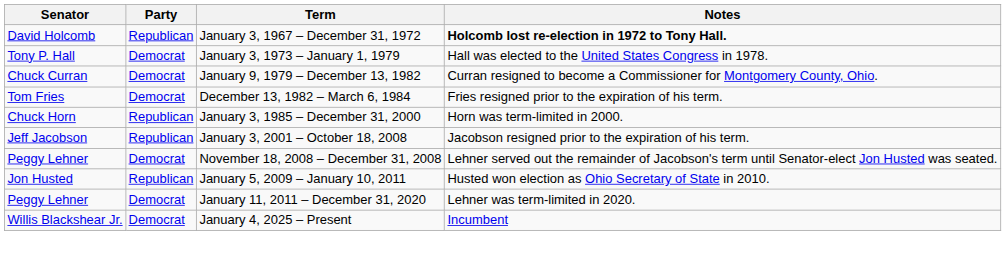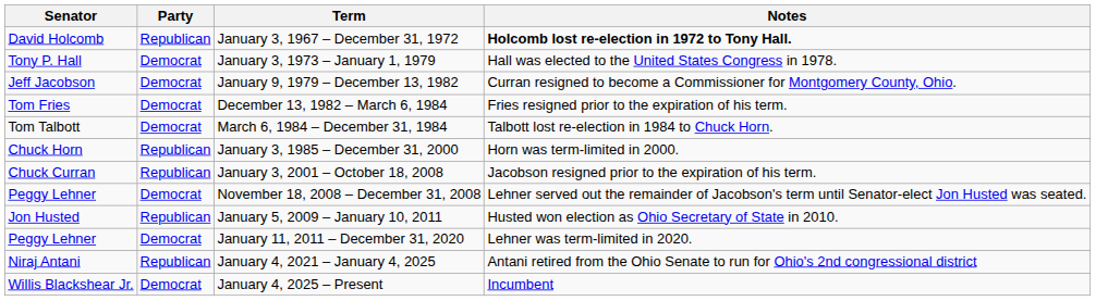 <table class=wikitable>
 <tr valign=bottom>
 <th>Senator</th>
 <th>Party</th>
 <th>Term</th>
 <th>Notes</th>
 </tr>
 <tr>
 <td><a href='#'>David Holcomb</a></td>
 <td><a href='#'>Republican</a></td>
 <td>January 3, 1967 – December 31, 1972</td>
 <td><strong>Holcomb lost re-election in 1972 to Tony Hall.</strong></td>
 </tr>
 <tr>
 <td><a href='#'>Tony P. Hall</a></td>
 <td><a href='#'>Democrat</a></td>
 <td>January 3, 1973 – January 1, 1979</td>
 <td>Hall was elected to the <a href='#'>United States Congress</a> in 1978.</td>
 </tr>
 <tr>
-<td><a href='#'>Chuck Curran</a></td>
+<td><a href='#'>Jeff Jacobson</a></td>
 <td><a href='#'>Democrat</a></td>
 <td>January 9, 1979 – December 13, 1982</td>
 <td>Curran resigned to become a Commissioner for <a href='#'>Montgomery County, Ohio</a>.</td>
 </tr>
 <tr>
 <td><a href='#'>Tom Fries</a></td>
 <td><a href='#'>Democrat</a></td>
 <td>December 13, 1982 – March 6, 1984</td>
 <td>Fries resigned prior to the expiration of his term.</td>
 </tr>
 <tr>
+<td>Tom Talbott</td>
+<td><a href='#'>Democrat</a></td>
+<td>March 6, 1984 – December 31, 1984</td>
+<td>Talbott lost re-election in 1984 to <a href='#'>Chuck Horn</a>.</td>
+</tr>
+<tr>
 <td><a href='#'>Chuck Horn</a></td>
 <td><a href='#'>Republican</a></td>
 <td>January 3, 1985 – December 31, 2000</td>
 <td>Horn was term-limited in 2000.</td>
 </tr>
 <tr>
-<td><a href='#'>Jeff Jacobson</a></td>
+<td><a href='#'>Chuck Curran</a></td>
 <td><a href='#'>Republican</a></td>
 <td>January 3, 2001 – October 18, 2008</td>
 <td>Jacobson resigned prior to the expiration of his term.</td>
 </tr>
 <tr>
 <td><a href='#'>Peggy Lehner</a></td>
 <td><a href='#'>Democrat</a></td>
 <td>November 18, 2008 – December 31, 2008</td>
 <td>Lehner served out the remainder of Jacobson's term until Senator-elect <a href='#'>Jon Husted</a> was seated.</td>
 </tr>
 <tr>
 <td><a href='#'>Jon Husted</a></td>
 <td><a href='#'>Republican</a></td>
 <td>January 5, 2009 – January 10, 2011</td>
 <td>Husted won election as <a href='#'>Ohio Secretary of State</a> in 2010.</td>
 </tr>
 <tr>
 <td><a href='#'>Peggy Lehner</a></td>
 <td><a href='#'>Democrat</a></td>
 <td>January 11, 2011 – December 31, 2020</td>
 <td>Lehner was term-limited in 2020.</td>
 </tr>
 <tr>
+<td><a href='#'>Niraj Antani</a></td>
+<td><a href='#'>Republican</a></td>
+<td>January 4, 2021 – January 4, 2025</td>
+<td>Antani retired from the Ohio Senate to run for <a href='#'>Ohio's 2nd congressional district</a></td>
+</tr>
+<tr>
 <td><a href='#'>Willis Blackshear Jr.</a></td>
 <td><a href='#'>Democrat</a></td>
 <td>January 4, 2025 – Present</td>
 <td><a href='#'>Incumbent</a></td>
 </tr>
 </table>
